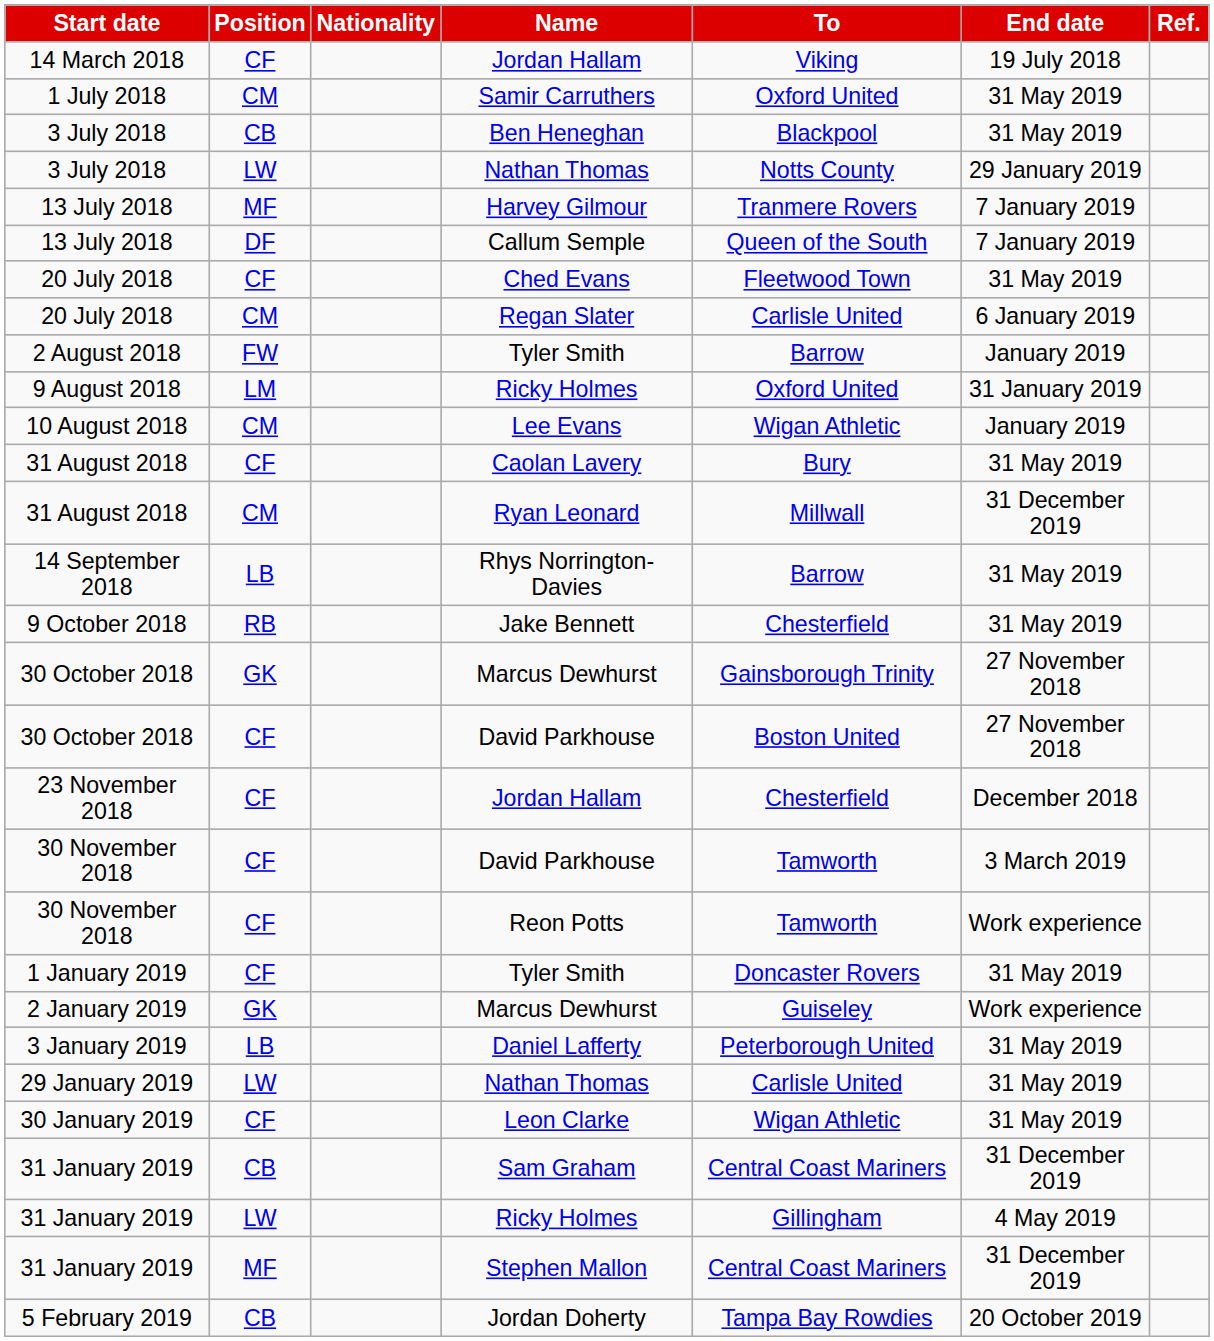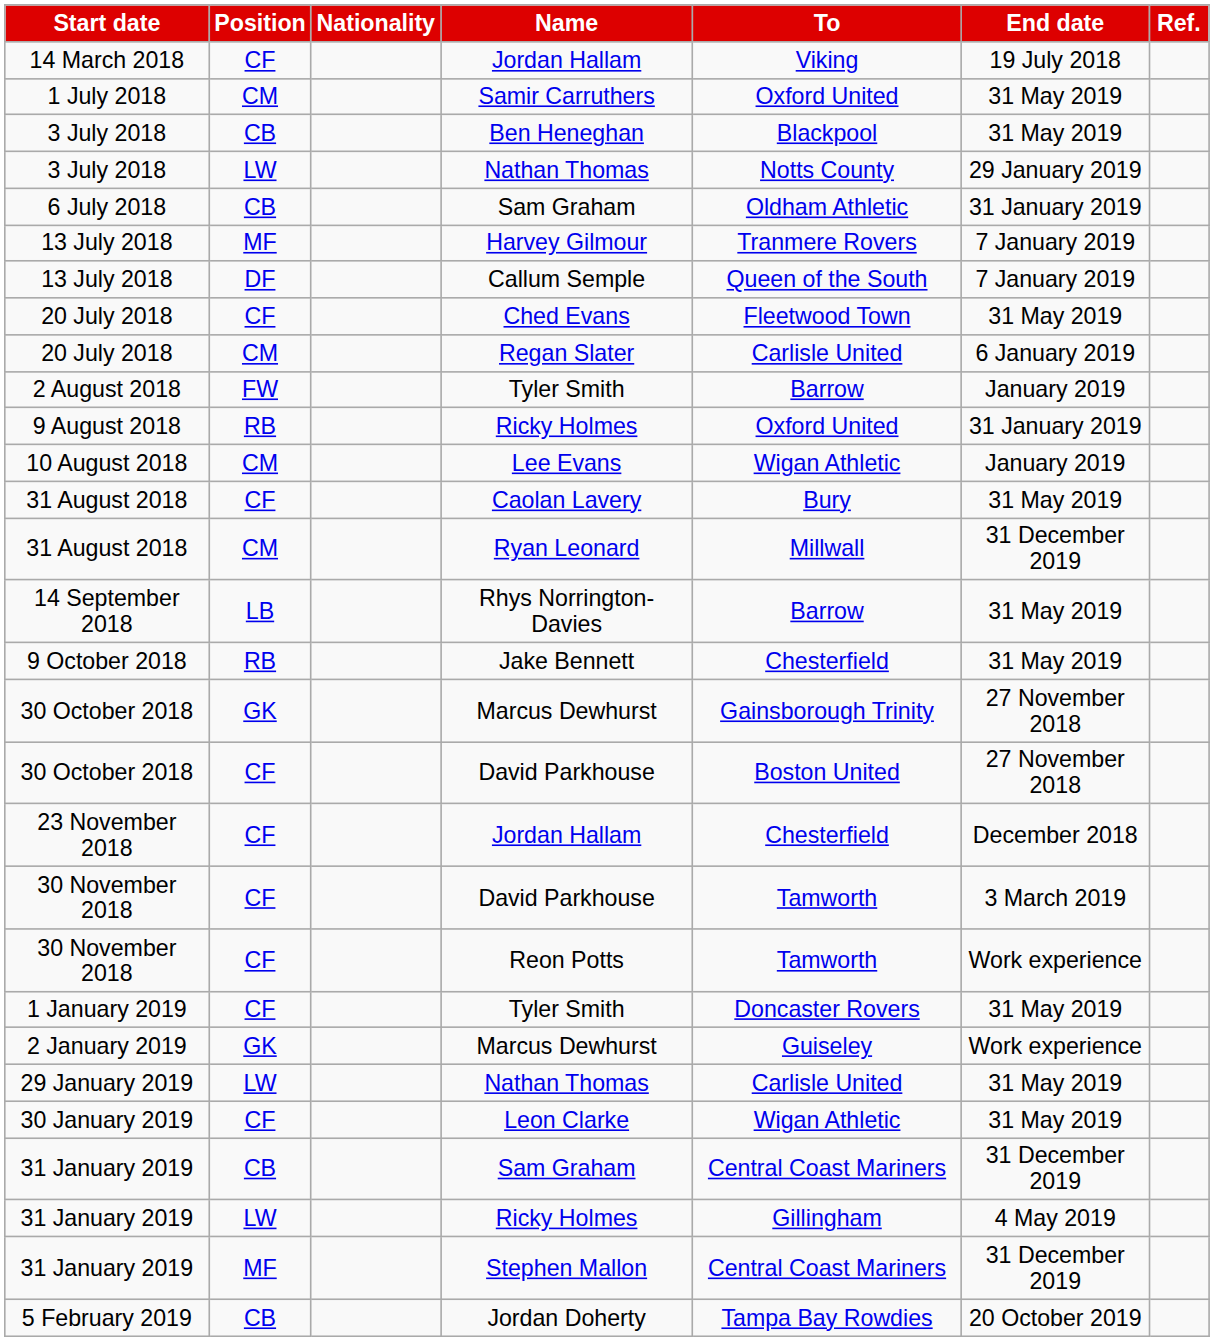 <table class="wikitable"  style="text-align:center; font-size:90%; ">
 <tr>
 <th style="background:#DD0000; color:white; width:120px;">Start date</th>
 <th style="background:#DD0000; color:white; width:50px;">Position</th>
 <th style="background:#DD0000; color:white; width:50px;">Nationality</th>
 <th style="background:#DD0000; color:white; width:150px;">Name</th>
 <th style="background:#DD0000; color:white; width:160px;">To</th>
 <th style="background:#DD0000; color:white; width:110px;">End date</th>
 <th style="background:#DD0000; color:white; width:30px;">Ref.</th>
 </tr>
 <tr>
 <td>14 March 2018</td>
 <td><a href='#'>CF</a></td>
 <td></td>
 <td><a href='#'>Jordan Hallam</a></td>
 <td> <a href='#'>Viking</a></td>
 <td>19 July 2018</td>
 <td></td>
 </tr>
 <tr>
 <td>1 July 2018</td>
 <td><a href='#'>CM</a></td>
 <td></td>
 <td><a href='#'>Samir Carruthers</a></td>
 <td><a href='#'>Oxford United</a></td>
 <td>31 May 2019</td>
 <td></td>
 </tr>
 <tr>
 <td>3 July 2018</td>
 <td><a href='#'>CB</a></td>
 <td></td>
 <td><a href='#'>Ben Heneghan</a></td>
 <td><a href='#'>Blackpool</a></td>
 <td>31 May 2019</td>
 <td></td>
 </tr>
 <tr>
 <td>3 July 2018</td>
 <td><a href='#'>LW</a></td>
 <td></td>
 <td><a href='#'>Nathan Thomas</a></td>
 <td><a href='#'>Notts County</a></td>
 <td>29 January 2019</td>
+<td></td>
+</tr>
+<tr>
+<td>6 July 2018</td>
+<td><a href='#'>CB</a></td>
+<td></td>
+<td>Sam Graham</td>
+<td><a href='#'>Oldham Athletic</a></td>
+<td>31 January 2019</td>
 <td></td>
 </tr>
 <tr>
 <td>13 July 2018</td>
 <td><a href='#'>MF</a></td>
 <td></td>
 <td><a href='#'>Harvey Gilmour</a></td>
 <td><a href='#'>Tranmere Rovers</a></td>
 <td>7 January 2019</td>
 <td></td>
 </tr>
 <tr>
 <td>13 July 2018</td>
 <td><a href='#'>DF</a></td>
 <td></td>
 <td>Callum Semple</td>
 <td> <a href='#'>Queen of the South</a></td>
 <td>7 January 2019</td>
 <td></td>
 </tr>
 <tr>
 <td>20 July 2018</td>
 <td><a href='#'>CF</a></td>
 <td></td>
 <td><a href='#'>Ched Evans</a></td>
 <td><a href='#'>Fleetwood Town</a></td>
 <td>31 May 2019</td>
 <td></td>
 </tr>
 <tr>
 <td>20 July 2018</td>
 <td><a href='#'>CM</a></td>
 <td></td>
 <td><a href='#'>Regan Slater</a></td>
 <td><a href='#'>Carlisle United</a></td>
 <td>6 January 2019</td>
 <td></td>
 </tr>
 <tr>
 <td>2 August 2018</td>
 <td><a href='#'>FW</a></td>
 <td></td>
 <td>Tyler Smith</td>
 <td><a href='#'>Barrow</a></td>
 <td>January 2019</td>
 <td></td>
 </tr>
 <tr>
 <td>9 August 2018</td>
-<td><a href='#'>LM</a></td>
+<td><a href='#'>RB</a></td>
 <td></td>
 <td><a href='#'>Ricky Holmes</a></td>
 <td><a href='#'>Oxford United</a></td>
 <td>31 January 2019</td>
 <td></td>
 </tr>
 <tr>
 <td>10 August 2018</td>
 <td><a href='#'>CM</a></td>
 <td></td>
 <td><a href='#'>Lee Evans</a></td>
 <td><a href='#'>Wigan Athletic</a></td>
 <td>January 2019</td>
 <td></td>
 </tr>
 <tr>
 <td>31 August 2018</td>
 <td><a href='#'>CF</a></td>
 <td></td>
 <td><a href='#'>Caolan Lavery</a></td>
 <td><a href='#'>Bury</a></td>
 <td>31 May 2019</td>
 <td></td>
 </tr>
 <tr>
 <td>31 August 2018</td>
 <td><a href='#'>CM</a></td>
 <td></td>
 <td><a href='#'>Ryan Leonard</a></td>
 <td><a href='#'>Millwall</a></td>
 <td>31 December 2019</td>
 <td></td>
 </tr>
 <tr>
 <td>14 September 2018</td>
 <td><a href='#'>LB</a></td>
 <td></td>
 <td>Rhys Norrington-Davies</td>
 <td><a href='#'>Barrow</a></td>
 <td>31 May 2019</td>
 <td></td>
 </tr>
 <tr>
 <td>9 October 2018</td>
 <td><a href='#'>RB</a></td>
 <td></td>
 <td>Jake Bennett</td>
 <td><a href='#'>Chesterfield</a></td>
 <td>31 May 2019</td>
 <td></td>
 </tr>
 <tr>
 <td>30 October 2018</td>
 <td><a href='#'>GK</a></td>
 <td></td>
 <td>Marcus Dewhurst</td>
 <td><a href='#'>Gainsborough Trinity</a></td>
 <td>27 November 2018</td>
 <td></td>
 </tr>
 <tr>
 <td>30 October 2018</td>
 <td><a href='#'>CF</a></td>
 <td></td>
 <td>David Parkhouse</td>
 <td><a href='#'>Boston United</a></td>
 <td>27 November 2018</td>
 <td></td>
 </tr>
 <tr>
 <td>23 November 2018</td>
 <td><a href='#'>CF</a></td>
 <td></td>
 <td><a href='#'>Jordan Hallam</a></td>
 <td><a href='#'>Chesterfield</a></td>
 <td>December 2018</td>
 <td></td>
 </tr>
 <tr>
 <td>30 November 2018</td>
 <td><a href='#'>CF</a></td>
 <td></td>
 <td>David Parkhouse</td>
 <td><a href='#'>Tamworth</a></td>
 <td>3 March 2019</td>
 <td></td>
 </tr>
 <tr>
 <td>30 November 2018</td>
 <td><a href='#'>CF</a></td>
 <td></td>
 <td>Reon Potts</td>
 <td><a href='#'>Tamworth</a></td>
 <td>Work experience</td>
 <td></td>
 </tr>
 <tr>
 <td>1 January 2019</td>
 <td><a href='#'>CF</a></td>
 <td></td>
 <td>Tyler Smith</td>
 <td><a href='#'>Doncaster Rovers</a></td>
 <td>31 May 2019</td>
 <td></td>
 </tr>
 <tr>
 <td>2 January 2019</td>
 <td><a href='#'>GK</a></td>
 <td></td>
 <td>Marcus Dewhurst</td>
 <td><a href='#'>Guiseley</a></td>
 <td>Work experience</td>
 <td></td>
 </tr>
 <tr>
-<td>3 January 2019</td>
-<td><a href='#'>LB</a></td>
-<td></td>
-<td><a href='#'>Daniel Lafferty</a></td>
-<td><a href='#'>Peterborough United</a></td>
-<td>31 May 2019</td>
-<td></td>
-</tr>
-<tr>
 <td>29 January 2019</td>
 <td><a href='#'>LW</a></td>
 <td></td>
 <td><a href='#'>Nathan Thomas</a></td>
 <td><a href='#'>Carlisle United</a></td>
 <td>31 May 2019</td>
 <td></td>
 </tr>
 <tr>
 <td>30 January 2019</td>
 <td><a href='#'>CF</a></td>
 <td></td>
 <td><a href='#'>Leon Clarke</a></td>
 <td><a href='#'>Wigan Athletic</a></td>
 <td>31 May 2019</td>
 <td></td>
 </tr>
 <tr>
 <td>31 January 2019</td>
 <td><a href='#'>CB</a></td>
 <td></td>
 <td><a href='#'>Sam Graham</a></td>
 <td> <a href='#'>Central Coast Mariners</a></td>
 <td>31 December 2019</td>
 <td></td>
 </tr>
 <tr>
 <td>31 January 2019</td>
 <td><a href='#'>LW</a></td>
 <td></td>
 <td><a href='#'>Ricky Holmes</a></td>
 <td><a href='#'>Gillingham</a></td>
 <td>4 May 2019</td>
 <td></td>
 </tr>
 <tr>
 <td>31 January 2019</td>
 <td><a href='#'>MF</a></td>
 <td></td>
 <td><a href='#'>Stephen Mallon</a></td>
 <td> <a href='#'>Central Coast Mariners</a></td>
 <td>31 December 2019</td>
 <td></td>
 </tr>
 <tr>
 <td>5 February 2019</td>
 <td><a href='#'>CB</a></td>
 <td></td>
 <td>Jordan Doherty</td>
 <td> <a href='#'>Tampa Bay Rowdies</a></td>
 <td>20 October 2019</td>
 <td></td>
 </tr>
 </table>
